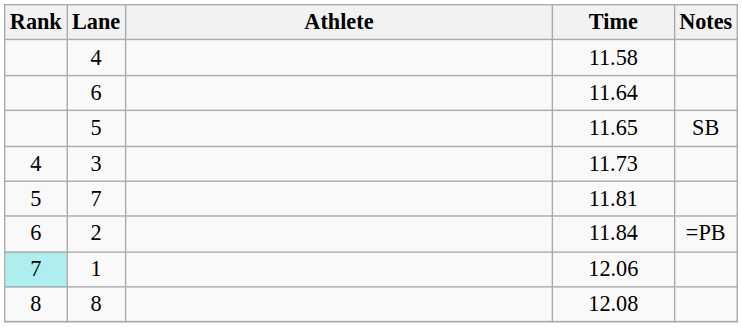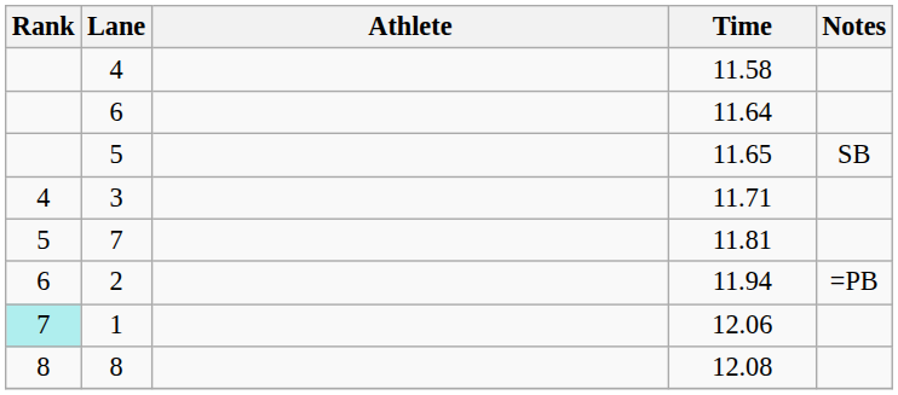 <table class="wikitable" style="text-align:center">
 <tr>
 <th>Rank</th>
 <th>Lane</th>
 <th width=300>Athlete</th>
 <th width=80>Time</th>
 <th>Notes</th>
 </tr>
 <tr>
 <td></td>
 <td>4</td>
 <td align=left></td>
 <td>11.58</td>
 <td></td>
 </tr>
 <tr>
 <td></td>
 <td>6</td>
 <td align=left></td>
 <td>11.64</td>
 <td></td>
 </tr>
 <tr>
 <td></td>
 <td>5</td>
 <td align=left></td>
 <td>11.65</td>
 <td>SB</td>
 </tr>
 <tr>
 <td>4</td>
 <td>3</td>
 <td align=left></td>
-<td>11.73</td>
+<td>11.71</td>
 <td></td>
 </tr>
 <tr>
 <td>5</td>
 <td>7</td>
 <td align=left></td>
 <td>11.81</td>
 <td></td>
 </tr>
 <tr>
 <td>6</td>
 <td>2</td>
 <td align=left></td>
-<td>11.84</td>
+<td>11.94</td>
 <td>=PB</td>
 </tr>
 <tr>
 <td style="background: paleturquoise;">7</td>
 <td>1</td>
 <td align=left></td>
 <td>12.06</td>
 <td></td>
 </tr>
 <tr>
 <td>8</td>
 <td>8</td>
 <td align=left></td>
 <td>12.08</td>
 <td></td>
 </tr>
 <tr>
 </tr>
 </table>
